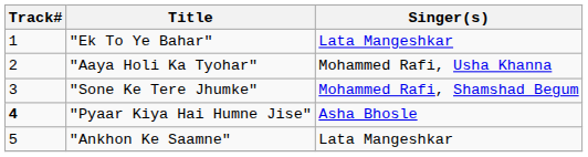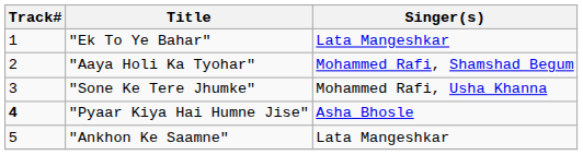 <table class="wikitable">
 <tr>
 <th>Track#</th>
 <th>Title</th>
 <th>Singer(s)</th>
 </tr>
 <tr>
 <td>1</td>
 <td>"Ek To Ye Bahar"</td>
 <td><a href='#'>Lata Mangeshkar</a></td>
 </tr>
 <tr>
 <td>2</td>
 <td>"Aaya Holi Ka Tyohar"</td>
-<td>Mohammed Rafi, <a href='#'>Usha Khanna</a></td>
+<td><a href='#'>Mohammed Rafi</a>, <a href='#'>Shamshad Begum</a></td>
 </tr>
 <tr>
 <td>3</td>
 <td>"Sone Ke Tere Jhumke"</td>
-<td><a href='#'>Mohammed Rafi</a>, <a href='#'>Shamshad Begum</a></td>
+<td>Mohammed Rafi, <a href='#'>Usha Khanna</a></td>
 </tr>
 <tr>
 <td><strong>4</strong></td>
 <td>"Pyaar Kiya Hai Humne Jise"</td>
 <td><a href='#'>Asha Bhosle</a></td>
 </tr>
 <tr>
 <td>5</td>
 <td>"Ankhon Ke Saamne"</td>
 <td>Lata Mangeshkar</td>
 </tr>
 <tr>
 </tr>
 </table>
